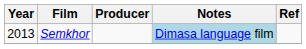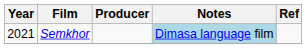 <table class="wikitable">
 <tr>
 <th>Year</th>
 <th>Film</th>
 <th>Producer</th>
 <th>Notes</th>
 <th>Ref</th>
 </tr>
 <tr>
-<td>2013</td>
+<td>2021</td>
 <td><em><a href='#'>Semkhor</a></em></td>
 <td></td>
 <td style="background: lightblue;"><a href='#'>Dimasa language</a> film</td>
 <td></td>
 </tr>
 <tr>
 </tr>
 </table>
